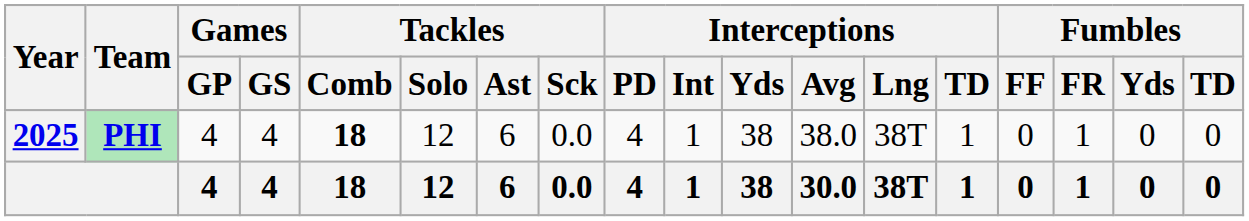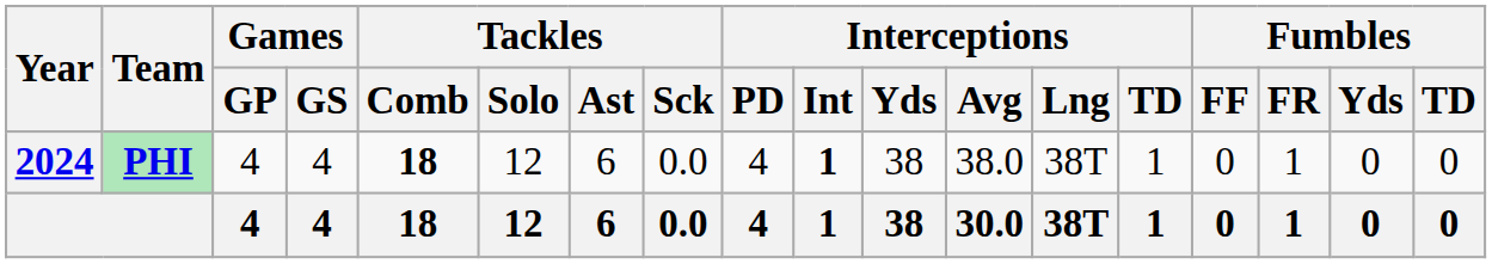 <table class="wikitable" style="text-align:center">
 <tr>
 <th rowspan="2">Year</th>
 <th rowspan="2">Team</th>
 <th colspan="2">Games</th>
 <th colspan="4">Tackles</th>
 <th colspan="6">Interceptions</th>
 <th colspan="4">Fumbles</th>
 </tr>
 <tr>
 <th>GP</th>
 <th>GS</th>
 <th>Comb</th>
 <th>Solo</th>
 <th>Ast</th>
 <th>Sck</th>
 <th>PD</th>
 <th>Int</th>
 <th>Yds</th>
 <th>Avg</th>
 <th>Lng</th>
 <th>TD</th>
 <th>FF</th>
 <th>FR</th>
 <th>Yds</th>
 <th>TD</th>
 </tr>
 <tr>
-<th><a href='#'>2025</a></th>
+<th><a href='#'>2024</a></th>
 <th style="background:#afe6ba;"><a href='#'>PHI</a></th>
 <td>4</td>
 <td>4</td>
 <td><strong>18</strong></td>
 <td>12</td>
 <td>6</td>
 <td>0.0</td>
 <td>4</td>
-<td>1</td>
+<td><strong>1</strong></td>
 <td>38</td>
 <td>38.0</td>
 <td>38T</td>
 <td>1</td>
 <td>0</td>
 <td>1</td>
 <td>0</td>
 <td>0</td>
 </tr>
 <tr>
 <th colspan="2"></th>
 <th>4</th>
 <th>4</th>
 <th>18</th>
 <th>12</th>
 <th>6</th>
 <th>0.0</th>
 <th>4</th>
 <th>1</th>
 <th>38</th>
 <th>30.0</th>
 <th>38T</th>
 <th>1</th>
 <th>0</th>
 <th>1</th>
 <th>0</th>
 <th>0</th>
 </tr>
 </table>
